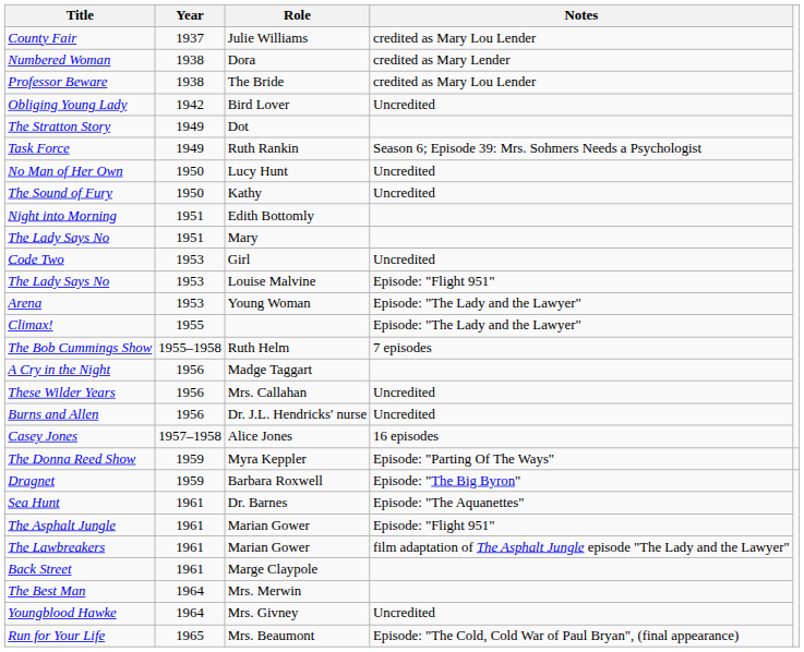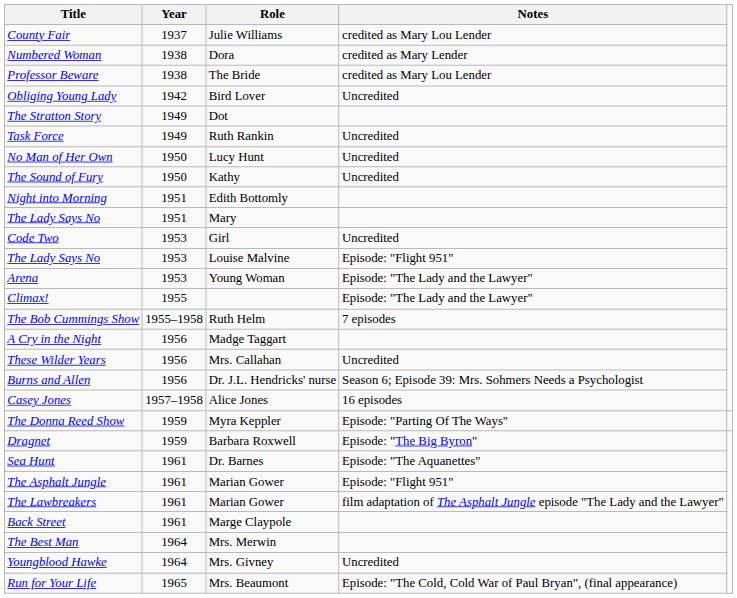 <table class="wikitable sortable plainrowheaders">
 <tr>
 <th scope="col">Title</th>
 <th scope="col">Year</th>
 <th scope="col">Role</th>
 <th scope="col" class="unsortable">Notes</th>
 </tr>
 <tr>
 <td scope="row"><em><a href='#'>County Fair</a></em></td>
 <td align="center">1937</td>
 <td>Julie Williams</td>
 <td>credited as Mary Lou Lender</td>
 </tr>
 <tr>
 <td scope="row"><em><a href='#'>Numbered Woman</a></em></td>
 <td align="center">1938</td>
 <td>Dora</td>
 <td>credited as Mary Lender</td>
 </tr>
 <tr>
 <td scope="row"><em><a href='#'>Professor Beware</a></em></td>
 <td align="center">1938</td>
 <td>The Bride</td>
 <td>credited as Mary Lou Lender</td>
 </tr>
 <tr>
 <td scope="row"><em><a href='#'>Obliging Young Lady</a></em></td>
 <td align="center">1942</td>
 <td>Bird Lover</td>
 <td>Uncredited</td>
 </tr>
 <tr>
 <td scope="row"><em><a href='#'>The Stratton Story</a></em></td>
 <td align="center">1949</td>
 <td>Dot</td>
 <td></td>
 </tr>
 <tr>
 <td scope="row"><em><a href='#'>Task Force</a></em></td>
 <td align="center">1949</td>
 <td>Ruth Rankin</td>
-<td>Season 6; Episode 39: Mrs. Sohmers Needs a Psychologist</td>
+<td>Uncredited</td>
 </tr>
 <tr>
 <td scope="row"><em><a href='#'>No Man of Her Own</a></em></td>
 <td align="center">1950</td>
 <td>Lucy Hunt</td>
 <td>Uncredited</td>
 </tr>
 <tr>
 <td scope="row"><em><a href='#'>The Sound of Fury</a></em></td>
 <td align="center">1950</td>
 <td>Kathy</td>
 <td>Uncredited</td>
 </tr>
 <tr>
 <td scope="row"><em><a href='#'>Night into Morning</a></em></td>
 <td align="center">1951</td>
 <td>Edith Bottomly</td>
 <td></td>
 </tr>
 <tr>
 <td scope="row"><em><a href='#'>The Lady Says No</a></em></td>
 <td align="center">1951</td>
 <td>Mary</td>
 <td></td>
 </tr>
 <tr>
 <td scope="row"><em><a href='#'>Code Two</a></em></td>
 <td align="center">1953</td>
 <td>Girl</td>
 <td>Uncredited</td>
 </tr>
 <tr>
 <td scope="row"><em><a href='#'>The Lady Says No</a></em></td>
 <td align="center">1953</td>
 <td>Louise Malvine</td>
 <td>Episode: "Flight 951"</td>
 </tr>
 <tr>
 <td scope="row"><em><a href='#'>Arena</a></em></td>
 <td align="center">1953</td>
 <td>Young Woman</td>
 <td>Episode: "The Lady and the Lawyer"</td>
 </tr>
 <tr>
 <td scope="row"><em><a href='#'>Climax!</a></em></td>
 <td align="center">1955</td>
 <td></td>
 <td>Episode: "The Lady and the Lawyer"</td>
 </tr>
 <tr>
 <td scope="row"><em><a href='#'>The Bob Cummings Show</a></em></td>
 <td align="center">1955–1958</td>
 <td>Ruth Helm</td>
 <td>7 episodes</td>
 </tr>
 <tr>
 <td scope="row"><em><a href='#'>A Cry in the Night</a></em></td>
 <td align="center">1956</td>
 <td>Madge Taggart</td>
 <td></td>
 </tr>
 <tr>
 <td scope="row"><em><a href='#'>These Wilder Years</a></em></td>
 <td align="center">1956</td>
 <td>Mrs. Callahan</td>
 <td>Uncredited</td>
 </tr>
 <tr>
 <td scope="row"><em><a href='#'>Burns and Allen</a></em></td>
 <td align="center">1956</td>
 <td>Dr. J.L. Hendricks' nurse</td>
-<td>Uncredited</td>
+<td>Season 6; Episode 39: Mrs. Sohmers Needs a Psychologist</td>
 </tr>
 <tr>
 <td scope="row"><em><a href='#'>Casey Jones</a> </em></td>
 <td align="center">1957–1958</td>
 <td>Alice Jones</td>
 <td>16 episodes</td>
 </tr>
 <tr>
 <td scope="row"><em><a href='#'>The Donna Reed Show</a></em></td>
 <td align="center">1959</td>
 <td>Myra Keppler</td>
 <td>Episode: "Parting Of The Ways"</td>
 <td></td>
 </tr>
 <tr>
 <td scope="row"><em><a href='#'>Dragnet</a></em></td>
 <td align="center">1959</td>
 <td>Barbara Roxwell</td>
 <td>Episode: "<a href='#'>The Big Byron</a>"</td>
 </tr>
 <tr>
 <td scope="row"><em><a href='#'>Sea Hunt</a></em></td>
 <td align="center">1961</td>
 <td>Dr. Barnes</td>
 <td>Episode: "The Aquanettes"</td>
 </tr>
 <tr>
 <td scope="row"><em><a href='#'>The Asphalt Jungle</a></em></td>
 <td align="center">1961</td>
 <td>Marian Gower</td>
 <td>Episode: "Flight 951"</td>
 </tr>
 <tr>
 <td scope="row"><em><a href='#'>The Lawbreakers</a></em></td>
 <td align="center">1961</td>
 <td>Marian Gower</td>
 <td>film adaptation of <em><a href='#'>The Asphalt Jungle</a></em> episode "The Lady and the Lawyer"</td>
 </tr>
 <tr>
 <td scope="row"><em><a href='#'>Back Street</a></em></td>
 <td align="center">1961</td>
 <td>Marge Claypole</td>
 <td></td>
 </tr>
 <tr>
 <td scope="row"><em><a href='#'>The Best Man</a></em></td>
 <td align="center">1964</td>
 <td>Mrs. Merwin</td>
 <td></td>
 </tr>
 <tr>
 <td scope="row"><em><a href='#'>Youngblood Hawke</a></em></td>
 <td align="center">1964</td>
 <td>Mrs. Givney</td>
 <td>Uncredited</td>
 </tr>
 <tr>
 <td scope="row"><em><a href='#'>Run for Your Life</a></em></td>
 <td align="center">1965</td>
 <td>Mrs. Beaumont</td>
 <td>Episode: "The Cold, Cold War of Paul Bryan", (final appearance)</td>
 </tr>
 </table>
